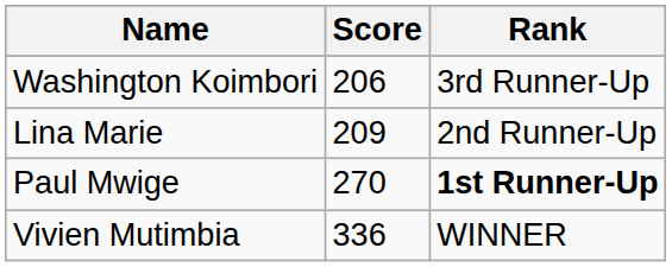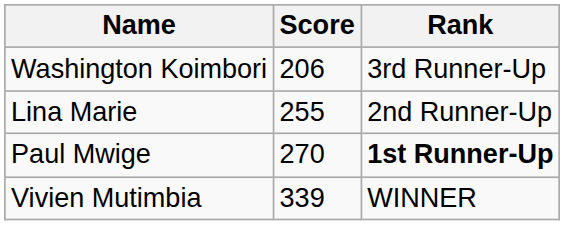 <table class="wikitable">
 <tr style="background:#e0e0e0;">
 <th>Name</th>
 <th>Score</th>
 <th>Rank</th>
 </tr>
 <tr style="background:#f9f9f9;">
 <td>Washington Koimbori</td>
 <td>206</td>
 <td>3rd Runner-Up</td>
 </tr>
 <tr style="background:#f9f9f9;">
 <td>Lina Marie</td>
-<td>209</td>
+<td>255</td>
 <td>2nd Runner-Up</td>
 </tr>
 <tr style="background:#f9f9f9;">
 <td>Paul Mwige</td>
 <td>270</td>
 <td><strong>1st Runner-Up</strong></td>
 </tr>
 <tr style="background:#f9f9f9;">
 <td>Vivien Mutimbia</td>
-<td>336</td>
+<td>339</td>
 <td>WINNER</td>
 </tr>
 </table>
